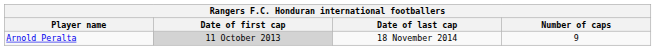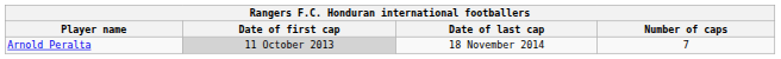 <table class="wikitable plainrowheaders" style="width: 80%;">
 <tr>
 <th colspan=5>Rangers F.C. Honduran international footballers </th>
 </tr>
 <tr>
 <th scope="col">Player name</th>
 <th scope="col">Date of first cap</th>
 <th scope="col">Date of last cap</th>
 <th scope="col">Number of caps</th>
 </tr>
 <tr>
 <td><a href='#'>Arnold Peralta</a></td>
 <td align="center" style="background: lightgrey;">11 October 2013</td>
 <td align="center">18 November 2014</td>
-<td align="center">9</td>
+<td align="center">7</td>
 </tr>
 </table>
